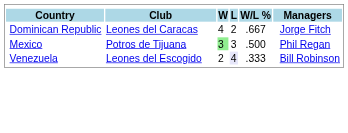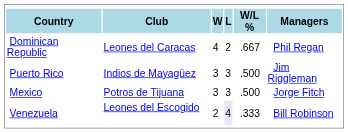 <table cellpadding="1" width="500px" style="font-size: 95%; border: 1px solid gray;">
 <tr align="center" style="font-size: larger;">
 <td colspan=6></td>
 </tr>
 <tr>
 <th style="background:lightblue;">Country</th>
 <th style="background:lightblue;">Club</th>
 <th style="background:lightblue;">W</th>
 <th style="background:lightblue;">L</th>
 <th style="background:lightblue;">W/L %</th>
 <th style="background:lightblue;">Managers</th>
 </tr>
 <tr>
 <td> <a href='#'>Dominican Republic</a></td>
 <td><a href='#'>Leones del Caracas</a></td>
 <td>4</td>
 <td>2</td>
 <td>  .667</td>
-<td>  <a href='#'>Jorge Fitch</a></td>
+<td>  <a href='#'>Phil Regan</a></td>
+</tr>
+<tr>
+<td> <a href='#'>Puerto Rico</a></td>
+<td><a href='#'>Indios de Mayagüez</a></td>
+<td>3</td>
+<td>3</td>
+<td>  .500</td>
+<td>  <a href='#'>Jim Riggleman</a></td>
 </tr>
 <tr>
 <td> <a href='#'>Mexico</a></td>
 <td><a href='#'>Potros de Tijuana</a></td>
-<td style="background: lightgreen;">3</td>
+<td>3</td>
 <td>3</td>
 <td>  .500</td>
-<td>  <a href='#'>Phil Regan</a></td>
+<td>  <a href='#'>Jorge Fitch</a></td>
 </tr>
 <tr>
 <td> <a href='#'>Venezuela</a></td>
 <td><a href='#'>Leones del Escogido</a>    </td>
 <td>2</td>
 <td style="background: lavender;">4</td>
 <td>  .333</td>
 <td>  <a href='#'>Bill Robinson</a></td>
 </tr>
 <tr>
 </tr>
 </table>
